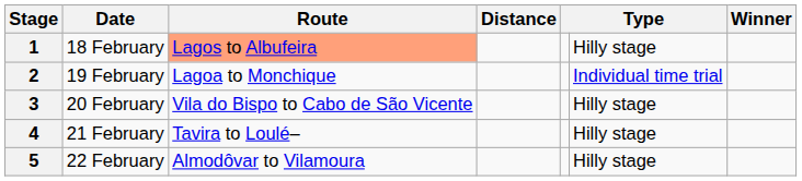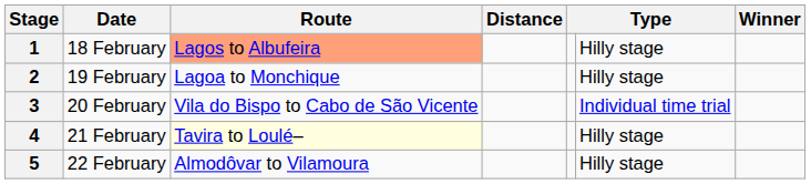 <table class="wikitable">
 <tr>
 <th>Stage</th>
 <th>Date</th>
 <th>Route</th>
 <th>Distance</th>
 <th colspan=2>Type</th>
 <th>Winner</th>
 </tr>
 <tr>
 <th scope=row>1</th>
 <td>18 February</td>
 <td style="background: lightsalmon;"><a href='#'>Lagos</a> to <a href='#'>Albufeira</a></td>
 <td></td>
 <td></td>
 <td>Hilly stage</td>
 <td></td>
 </tr>
 <tr>
 <th scope=row>2</th>
 <td>19 February</td>
 <td><a href='#'>Lagoa</a> to <a href='#'>Monchique</a></td>
 <td></td>
 <td></td>
-<td><a href='#'>Individual time trial</a></td>
+<td>Hilly stage</td>
 <td></td>
 </tr>
 <tr>
 <th scope=row>3</th>
 <td>20 February</td>
 <td><a href='#'>Vila do Bispo</a> to <a href='#'>Cabo de São Vicente</a></td>
 <td></td>
 <td></td>
-<td>Hilly stage</td>
+<td><a href='#'>Individual time trial</a></td>
 <td></td>
 </tr>
 <tr>
 <th scope=row>4</th>
 <td>21 February</td>
-<td><a href='#'>Tavira</a> to <a href='#'>Loulé</a>–</td>
+<td style="background: lightyellow;"><a href='#'>Tavira</a> to <a href='#'>Loulé</a>–</td>
 <td></td>
 <td></td>
 <td>Hilly stage</td>
 <td></td>
 </tr>
 <tr>
 <th scope=row>5</th>
 <td>22 February</td>
 <td><a href='#'>Almodôvar</a> to <a href='#'>Vilamoura</a></td>
 <td></td>
 <td></td>
 <td>Hilly stage</td>
 <td></td>
 </tr>
 </table>
